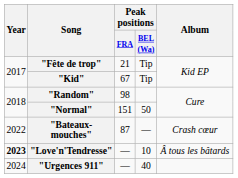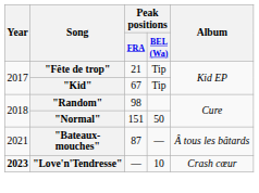 <table class="wikitable plainrowheaders" style="text-align:center">
 <tr>
 <th rowspan="2" width="10">Year</th>
 <th rowspan="2" width="120">Song</th>
 <th colspan="2" width="30">Peak positions</th>
 <th rowspan="2" width="120">Album</th>
 </tr>
 <tr>
 <th width="20"><small><a href='#'>FRA</a></small><br></th>
 <th width="20"><small><a href='#'>BEL<br>(Wa)</a></small><br></th>
 </tr>
 <tr>
 <td rowspan="2">2017</td>
 <th scope="row">"Fête de trop"</th>
 <td align="center">21</td>
 <td>Tip</td>
 <td rowspan="2"><em>Kid EP</em></td>
 </tr>
 <tr>
 <th scope="row">"Kid"</th>
 <td>67</td>
 <td>Tip</td>
 </tr>
 <tr>
 <td rowspan=2>2018</td>
 <th scope="row">"Random"</th>
 <td>98</td>
 <td></td>
 <td rowspan=2><em>Cure</em></td>
 </tr>
 <tr>
 <th scope="row">"Normal"</th>
 <td>151</td>
 <td>50</td>
 </tr>
 <tr>
-<td>2022</td>
+<td>2021</td>
 <th scope="row">"Bateaux-mouches"</th>
 <td>87</td>
 <td>—</td>
-<td><em>Crash cœur</em></td>
+<td><em>Â tous les bâtards</em></td>
 </tr>
 <tr>
 <td><strong>2023</strong></td>
 <th scope="row">"Love'n'Tendresse"</th>
 <td>—</td>
 <td>10</td>
-<td><em>Â tous les bâtards</em></td>
-</tr>
-<tr>
-<td>2024</td>
-<th scope="row">"Urgences 911"</th>
-<td>—</td>
-<td>40</td>
-<td></td>
+<td><em>Crash cœur</em></td>
 </tr>
 </table>
